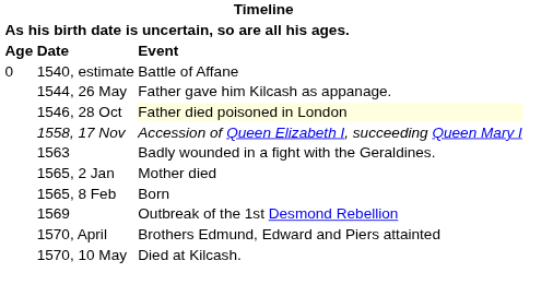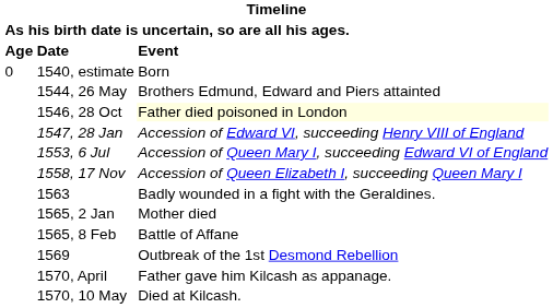 <table>
 <tr>
 <th colspan=3>Timeline</th>
 </tr>
 <tr>
 <td colspan=3><strong>As his birth date is uncertain, so are all his ages.</strong></td>
 </tr>
 <tr>
 <th align="left">Age</th>
 <th align="left">Date</th>
 <th align="left">Event</th>
 </tr>
 <tr>
 <td>0</td>
 <td>1540, estimate</td>
-<td>Battle of Affane</td>
+<td>Born</td>
 </tr>
 <tr>
 <td></td>
 <td>1544, 26 May</td>
-<td>Father gave him Kilcash as appanage.</td>
+<td>Brothers Edmund, Edward and Piers attainted</td>
 </tr>
 <tr>
 <td></td>
 <td>1546, 28 Oct</td>
 <td style="background: lightyellow;">Father died poisoned in London</td>
+</tr>
+<tr>
+<td></td>
+<td><em>1547, 28 Jan</em></td>
+<td><em>Accession of <a href='#'>Edward VI</a>, succeeding <a href='#'>Henry VIII of England</a></em></td>
+</tr>
+<tr>
+<td></td>
+<td><em>1553, 6 Jul</em></td>
+<td><em>Accession of <a href='#'>Queen Mary I</a>, succeeding <a href='#'>Edward VI of England</a></em></td>
 </tr>
 <tr>
 <td></td>
 <td><em>1558, 17 Nov</em></td>
 <td><em>Accession of <a href='#'>Queen Elizabeth I</a>, succeeding <a href='#'>Queen Mary I</a></em></td>
 </tr>
 <tr>
 <td></td>
 <td>1563</td>
 <td>Badly wounded in a fight with the Geraldines.</td>
 </tr>
 <tr>
 <td></td>
 <td>1565, 2 Jan</td>
 <td>Mother died</td>
 </tr>
 <tr>
 <td></td>
 <td>1565, 8 Feb</td>
-<td>Born</td>
+<td>Battle of Affane</td>
 </tr>
 <tr>
 <td></td>
 <td>1569</td>
 <td>Outbreak of the 1st <a href='#'>Desmond Rebellion</a></td>
 </tr>
 <tr>
 <td></td>
 <td>1570, April</td>
-<td>Brothers Edmund, Edward and Piers attainted</td>
+<td>Father gave him Kilcash as appanage.</td>
 </tr>
 <tr>
 <td></td>
 <td>1570, 10 May</td>
 <td>Died at Kilcash.</td>
 </tr>
 </table>
